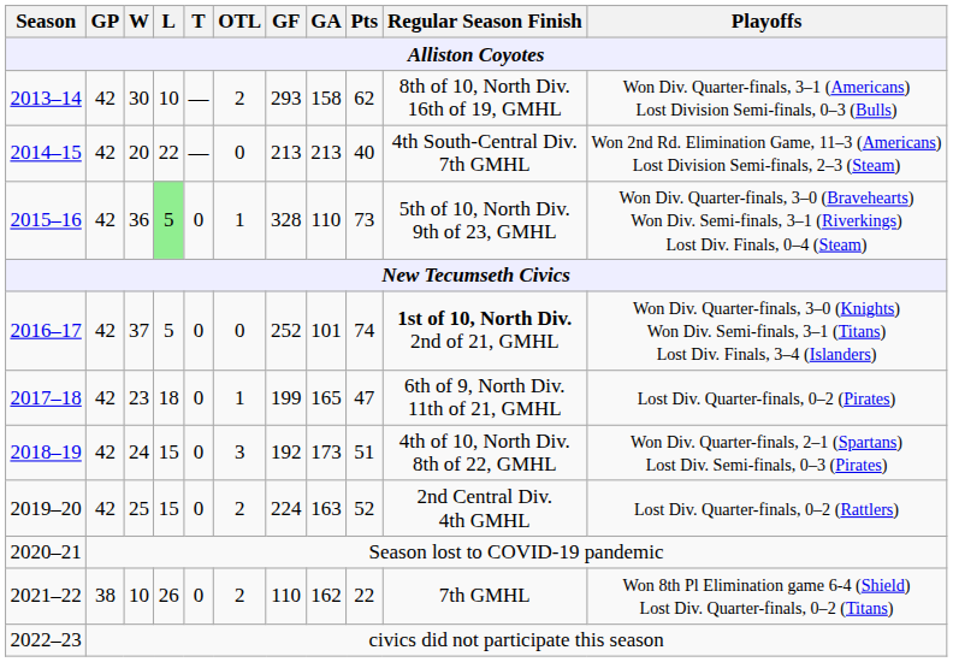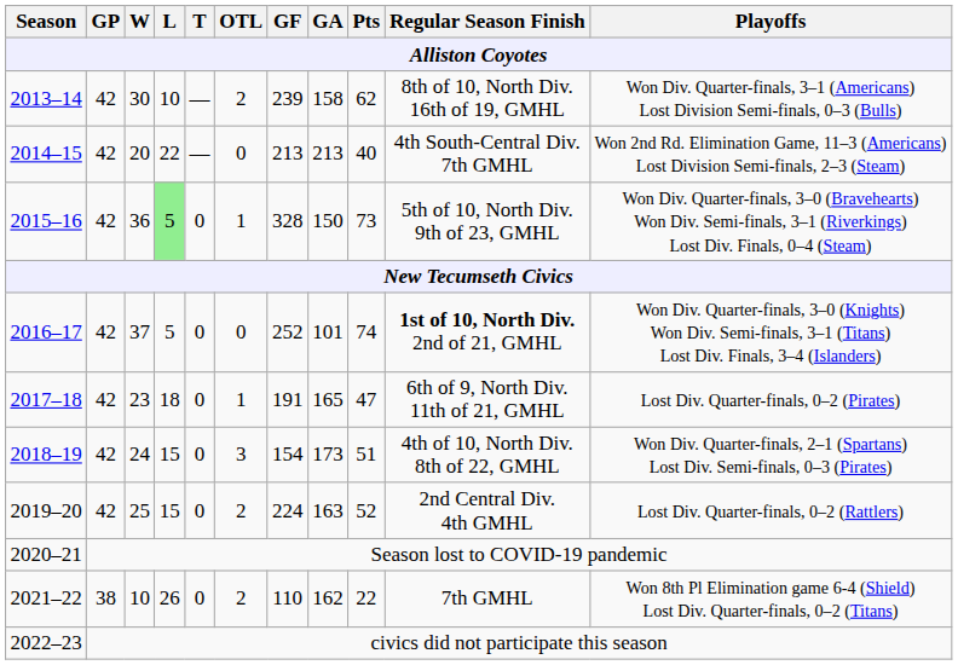 <table class="wikitable" style="text-align:center">
 <tr>
 <th>Season</th>
 <th>GP</th>
 <th>W</th>
 <th>L</th>
 <th>T</th>
 <th>OTL</th>
 <th>GF</th>
 <th>GA</th>
 <th>Pts</th>
 <th>Regular Season Finish</th>
 <th>Playoffs</th>
 </tr>
 <tr bgcolor="#eeeeff">
 <td colspan="11"><strong><em>Alliston Coyotes</em></strong></td>
 </tr>
 <tr>
 <td><a href='#'>2013–14</a></td>
 <td>42</td>
 <td>30</td>
 <td>10</td>
 <td>—</td>
 <td>2</td>
-<td>293</td>
+<td>239</td>
 <td>158</td>
 <td>62</td>
 <td>8th of 10, North Div.<br>16th of 19, GMHL</td>
 <td><small>Won Div. Quarter-finals, 3–1 (<a href='#'>Americans</a>)<br>Lost Division Semi-finals, 0–3 (<a href='#'>Bulls</a>)</small></td>
 </tr>
 <tr>
 <td><a href='#'>2014–15</a></td>
 <td>42</td>
 <td>20</td>
 <td>22</td>
 <td>—</td>
 <td>0</td>
 <td>213</td>
 <td>213</td>
 <td>40</td>
 <td>4th South-Central Div.<br>7th GMHL</td>
 <td><small>Won 2nd Rd. Elimination Game, 11–3 (<a href='#'>Americans</a>)<br>Lost Division Semi-finals, 2–3 (<a href='#'>Steam</a>)</small></td>
 </tr>
 <tr>
 <td><a href='#'>2015–16</a></td>
 <td>42</td>
 <td>36</td>
 <td style="background: lightgreen;">5</td>
 <td>0</td>
 <td>1</td>
 <td>328</td>
-<td>110</td>
+<td>150</td>
 <td>73</td>
 <td>5th of 10, North Div.<br>9th of 23, GMHL</td>
 <td><small>Won Div. Quarter-finals, 3–0 (<a href='#'>Bravehearts</a>)<br>Won Div. Semi-finals, 3–1 (<a href='#'>Riverkings</a>)<br>Lost Div. Finals, 0–4 (<a href='#'>Steam</a>)</small></td>
 </tr>
 <tr bgcolor="#eeeeff">
 <td colspan="11"><strong><em>New Tecumseth Civics</em></strong></td>
 </tr>
 <tr>
 <td><a href='#'>2016–17</a></td>
 <td>42</td>
 <td>37</td>
 <td>5</td>
 <td>0</td>
 <td>0</td>
 <td>252</td>
 <td>101</td>
 <td>74</td>
 <td><strong>1st of 10, North Div.</strong><br>2nd of 21, GMHL</td>
 <td><small>Won Div. Quarter-finals, 3–0 (<a href='#'>Knights</a>)<br>Won Div. Semi-finals, 3–1 (<a href='#'>Titans</a>)<br>Lost Div. Finals, 3–4 (<a href='#'>Islanders</a>)</small></td>
 </tr>
 <tr>
 <td><a href='#'>2017–18</a></td>
 <td>42</td>
 <td>23</td>
 <td>18</td>
 <td>0</td>
 <td>1</td>
-<td>199</td>
+<td>191</td>
 <td>165</td>
 <td>47</td>
 <td>6th of 9, North Div.<br>11th of 21, GMHL</td>
 <td><small>Lost Div. Quarter-finals, 0–2 (<a href='#'>Pirates</a>)</small></td>
 </tr>
 <tr>
 <td><a href='#'>2018–19</a></td>
 <td>42</td>
 <td>24</td>
 <td>15</td>
 <td>0</td>
 <td>3</td>
-<td>192</td>
+<td>154</td>
 <td>173</td>
 <td>51</td>
 <td>4th of 10, North Div.<br>8th of 22, GMHL</td>
 <td><small>Won Div. Quarter-finals, 2–1 (<a href='#'>Spartans</a>)<br>Lost Div. Semi-finals, 0–3 (<a href='#'>Pirates</a>)</small></td>
 </tr>
 <tr>
 <td>2019–20</td>
 <td>42</td>
 <td>25</td>
 <td>15</td>
 <td>0</td>
 <td>2</td>
 <td>224</td>
 <td>163</td>
 <td>52</td>
 <td>2nd Central Div.<br>4th GMHL</td>
 <td><small>Lost Div. Quarter-finals, 0–2 (<a href='#'>Rattlers</a>)</small></td>
 </tr>
 <tr>
 <td>2020–21</td>
 <td colspan="10">Season lost to COVID-19 pandemic</td>
 </tr>
 <tr>
 <td>2021–22</td>
 <td>38</td>
 <td>10</td>
 <td>26</td>
 <td>0</td>
 <td>2</td>
 <td>110</td>
 <td>162</td>
 <td>22</td>
 <td>7th GMHL</td>
 <td><small>Won 8th Pl Elimination game 6-4 (<a href='#'>Shield</a>)<br>Lost Div. Quarter-finals, 0–2 (<a href='#'>Titans</a>)</small></td>
 </tr>
 <tr>
 <td>2022–23</td>
 <td colspan="10">civics did not participate this season</td>
 </tr>
 </table>
